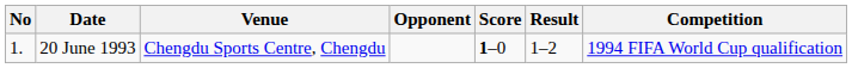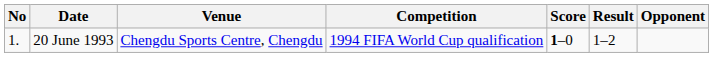 <table class="wikitable" style="font-size:100%;">
 <tr>
 <th>No</th>
 <th>Date</th>
 <th>Venue</th>
-<th>Opponent</th>
+<th>Competition</th>
 <th>Score</th>
 <th>Result</th>
-<th>Competition</th>
+<th>Opponent</th>
 </tr>
 <tr>
 <td>1.</td>
 <td>20 June 1993</td>
 <td><a href='#'>Chengdu Sports Centre</a>, <a href='#'>Chengdu</a></td>
-<td></td>
+<td><a href='#'>1994 FIFA World Cup qualification</a></td>
 <td><strong>1</strong>–0</td>
 <td>1–2</td>
-<td><a href='#'>1994 FIFA World Cup qualification</a></td>
+<td></td>
 </tr>
 </table>
